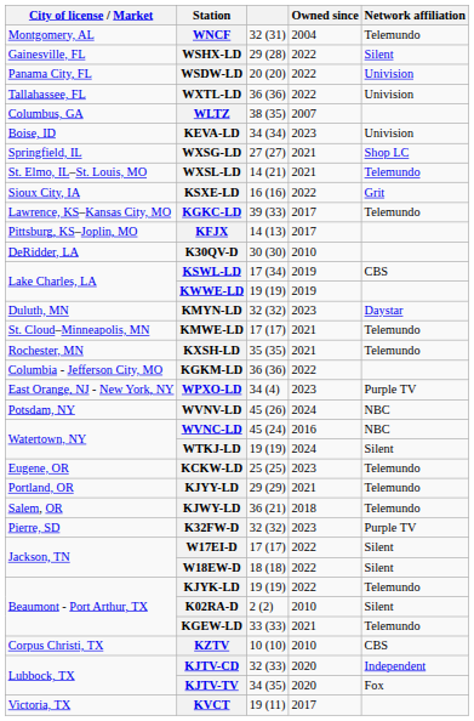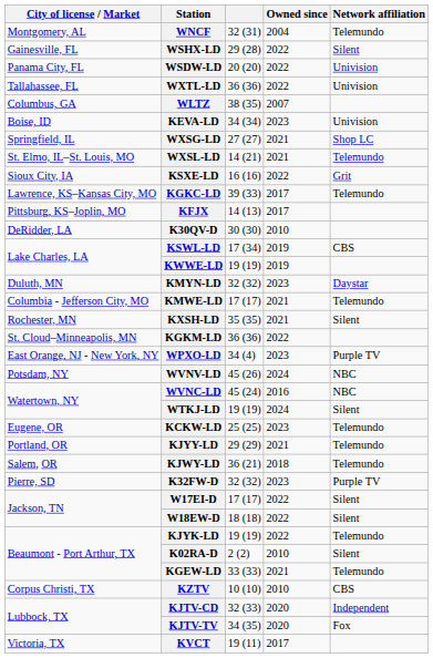 <table class="wikitable">
 <tr>
 <th><a href='#'>City of license</a> / <a href='#'>Market</a></th>
 <th>Station</th>
 <th></th>
 <th>Owned since</th>
 <th>Network affiliation</th>
 </tr>
 <tr>
 <td><a href='#'>Montgomery, AL</a></td>
 <th><a href='#'>WNCF</a></th>
 <td>32 (31)</td>
 <td>2004</td>
 <td>Telemundo</td>
 </tr>
 <tr>
 <td><a href='#'>Gainesville, FL</a></td>
 <th>WSHX-LD</th>
 <td>29 (28)</td>
 <td>2022</td>
 <td><a href='#'>Silent</a></td>
 </tr>
 <tr>
 <td><a href='#'>Panama City, FL</a></td>
 <th>WSDW-LD</th>
 <td>20 (20)</td>
 <td>2022</td>
 <td><a href='#'>Univision</a></td>
 </tr>
 <tr>
 <td><a href='#'>Tallahassee, FL</a></td>
 <th>WXTL-LD</th>
 <td>36 (36)</td>
 <td>2022</td>
 <td>Univision</td>
 </tr>
 <tr>
 <td><a href='#'>Columbus, GA</a></td>
 <th><a href='#'>WLTZ</a></th>
 <td>38 (35)</td>
 <td>2007</td>
 <td></td>
 </tr>
 <tr>
 <td><a href='#'>Boise, ID</a></td>
 <th>KEVA-LD</th>
 <td>34 (34)</td>
 <td>2023</td>
 <td>Univision</td>
 </tr>
 <tr>
 <td><a href='#'>Springfield, IL</a></td>
 <th>WXSG-LD</th>
 <td>27 (27)</td>
 <td>2021</td>
 <td><a href='#'>Shop LC</a></td>
 </tr>
 <tr>
 <td><a href='#'>St. Elmo, IL</a>–<a href='#'>St. Louis, MO</a></td>
 <th>WXSL-LD</th>
 <td>14 (21)</td>
 <td>2021</td>
 <td><a href='#'>Telemundo</a></td>
 </tr>
 <tr>
 <td><a href='#'>Sioux City, IA</a></td>
 <th>KSXE-LD</th>
 <td>16 (16)</td>
 <td>2022</td>
 <td><a href='#'>Grit</a></td>
 </tr>
 <tr>
 <td><a href='#'>Lawrence, KS</a>–<a href='#'>Kansas City, MO</a></td>
 <th><a href='#'>KGKC-LD</a></th>
 <td>39 (33)</td>
 <td>2017</td>
 <td>Telemundo</td>
 </tr>
 <tr>
 <td><a href='#'>Pittsburg, KS</a>–<a href='#'>Joplin, MO</a></td>
 <th><a href='#'>KFJX</a></th>
 <td>14 (13)</td>
 <td>2017</td>
 <td></td>
 </tr>
 <tr>
 <td><a href='#'>DeRidder, LA</a></td>
 <th>K30QV-D</th>
 <td>30 (30)</td>
 <td>2010</td>
 <td></td>
 </tr>
 <tr>
 <td rowspan="2"><a href='#'>Lake Charles, LA</a></td>
 <th><a href='#'>KSWL-LD</a></th>
 <td>17 (34)</td>
 <td>2019</td>
 <td>CBS</td>
 </tr>
 <tr>
 <th><a href='#'>KWWE-LD</a></th>
 <td>19 (19)</td>
 <td>2019</td>
 <td></td>
 </tr>
 <tr>
 <td><a href='#'>Duluth, MN</a></td>
 <th>KMYN-LD</th>
 <td>32 (32)</td>
 <td>2023</td>
 <td><a href='#'>Daystar</a></td>
 </tr>
 <tr>
-<td><a href='#'>St. Cloud</a>–<a href='#'>Minneapolis, MN</a></td>
+<td><a href='#'>Columbia</a> - <a href='#'>Jefferson City, MO</a></td>
 <th>KMWE-LD</th>
 <td>17 (17)</td>
 <td>2021</td>
 <td>Telemundo</td>
 </tr>
 <tr>
 <td><a href='#'>Rochester, MN</a></td>
 <th>KXSH-LD</th>
 <td>35 (35)</td>
 <td>2021</td>
-<td>Telemundo</td>
+<td>Silent</td>
 </tr>
 <tr>
-<td><a href='#'>Columbia</a> - <a href='#'>Jefferson City, MO</a></td>
+<td><a href='#'>St. Cloud</a>–<a href='#'>Minneapolis, MN</a></td>
 <th>KGKM-LD</th>
 <td>36 (36)</td>
 <td>2022</td>
 <td></td>
 </tr>
 <tr>
 <td><a href='#'>East Orange, NJ</a> - <a href='#'>New York, NY</a></td>
 <th><a href='#'>WPXO-LD</a></th>
 <td>34 (4)</td>
 <td>2023</td>
 <td>Purple TV</td>
 </tr>
 <tr>
 <td><a href='#'>Potsdam, NY</a></td>
 <th>WVNV-LD</th>
 <td>45 (26)</td>
 <td>2024</td>
 <td>NBC</td>
 </tr>
 <tr>
 <td rowspan="2"><a href='#'>Watertown, NY</a></td>
 <th><a href='#'>WVNC-LD</a></th>
 <td>45 (24)</td>
 <td>2016</td>
 <td>NBC</td>
 </tr>
 <tr>
 <th>WTKJ-LD</th>
 <td>19 (19)</td>
 <td>2024</td>
 <td>Silent</td>
 </tr>
 <tr>
 <td><a href='#'>Eugene, OR</a></td>
 <th>KCKW-LD</th>
 <td>25 (25)</td>
 <td>2023</td>
 <td>Telemundo</td>
 </tr>
 <tr>
 <td><a href='#'>Portland, OR</a></td>
 <th>KJYY-LD</th>
 <td>29 (29)</td>
 <td>2021</td>
 <td>Telemundo</td>
 </tr>
 <tr>
 <td><a href='#'>Salem</a>, <a href='#'>OR</a></td>
 <th>KJWY-LD</th>
 <td>36 (21)</td>
 <td>2018</td>
 <td>Telemundo</td>
 </tr>
 <tr>
 <td><a href='#'>Pierre, SD</a></td>
 <th>K32FW-D</th>
 <td>32 (32)</td>
 <td>2023</td>
 <td>Purple TV</td>
 </tr>
 <tr>
 <td rowspan="2"><a href='#'>Jackson, TN</a></td>
 <th>W17EI-D</th>
 <td>17 (17)</td>
 <td>2022</td>
 <td>Silent</td>
 </tr>
 <tr>
 <th>W18EW-D</th>
 <td>18 (18)</td>
 <td>2022</td>
 <td>Silent</td>
 </tr>
 <tr>
 <td rowspan="3"><a href='#'>Beaumont</a> - <a href='#'>Port Arthur, TX</a></td>
 <th>KJYK-LD</th>
 <td>19 (19)</td>
 <td>2022</td>
 <td>Telemundo</td>
 </tr>
 <tr>
 <th>K02RA-D</th>
 <td>2 (2)</td>
 <td>2010</td>
 <td>Silent</td>
 </tr>
 <tr>
 <th>KGEW-LD</th>
 <td>33 (33)</td>
 <td>2021</td>
 <td>Telemundo</td>
 </tr>
 <tr>
 <td><a href='#'>Corpus Christi, TX</a></td>
 <th><a href='#'>KZTV</a></th>
 <td>10 (10)</td>
 <td>2010</td>
 <td>CBS</td>
 </tr>
 <tr>
 <td rowspan="2"><a href='#'>Lubbock, TX</a></td>
 <th><a href='#'>KJTV-CD</a></th>
 <td>32 (33)</td>
 <td>2020</td>
 <td><a href='#'>Independent</a></td>
 </tr>
 <tr>
 <th><a href='#'>KJTV-TV</a></th>
 <td>34 (35)</td>
 <td>2020</td>
 <td>Fox</td>
 </tr>
 <tr>
 <td><a href='#'>Victoria, TX</a></td>
 <th><a href='#'>KVCT</a></th>
 <td>19 (11)</td>
 <td>2017</td>
 <td></td>
 </tr>
 </table>
